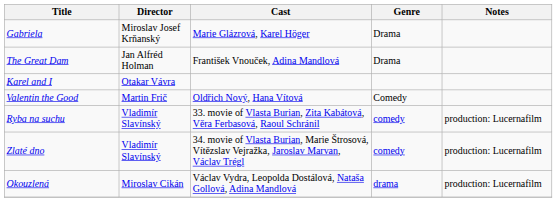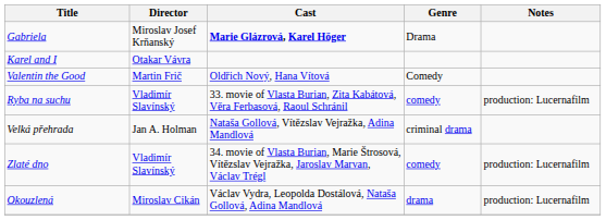 <table class="wikitable" style="width:100%;">
 <tr>
 <th style="width:21%;">Title</th>
 <th style="width:13%;">Director</th>
 <th style="width:33%;">Cast</th>
 <th style="width:13%;">Genre</th>
 <th style="width:20%;">Notes</th>
 </tr>
 <tr>
 <td><em><a href='#'>Gabriela</a></em></td>
 <td>Miroslav Josef Krňanský</td>
-<td><a href='#'>Marie Glázrová</a>, <a href='#'>Karel Höger </a></td>
-<td>Drama</td>
-<td></td>
-</tr>
-<tr>
-<td><em><a href='#'>The Great Dam</a></em></td>
-<td>Jan Alfréd Holman</td>
-<td>František Vnouček, <a href='#'>Adina Mandlová</a></td>
+<td><strong><a href='#'>Marie Glázrová</a>, <a href='#'>Karel Höger </a></strong></td>
 <td>Drama</td>
 <td></td>
 </tr>
 <tr>
 <td><em><a href='#'>Karel and I</a></em></td>
 <td><a href='#'>Otakar Vávra</a></td>
 <td></td>
 <td></td>
 <td></td>
 </tr>
 <tr>
 <td><em><a href='#'>Valentin the Good</a></em></td>
 <td><a href='#'>Martin Frič</a></td>
 <td><a href='#'>Oldřich Nový</a>, <a href='#'>Hana Vítová</a></td>
 <td>Comedy</td>
 <td></td>
 </tr>
 <tr>
 <td><em><a href='#'>Ryba na suchu</a></em></td>
 <td><a href='#'>Vladimír Slavínský</a></td>
 <td>33. movie of <a href='#'>Vlasta Burian</a>, <a href='#'>Zita Kabátová</a>, <a href='#'>Věra Ferbasová</a>, <a href='#'>Raoul Schránil</a></td>
 <td><a href='#'>comedy</a></td>
 <td>production: Lucernafilm</td>
 </tr>
 <tr>
+<td><em>Velká přehrada</em></td>
+<td>Jan A. Holman</td>
+<td><a href='#'>Nataša Gollová</a>, Vítězslav Vejražka, <a href='#'>Adina Mandlová</a></td>
+<td>criminal <a href='#'>drama</a></td>
+<td></td>
+</tr>
+<tr>
 <td><em><a href='#'>Zlaté dno</a></em></td>
 <td><a href='#'>Vladimír Slavínský</a></td>
 <td>34. movie of <a href='#'>Vlasta Burian</a>, Marie Štrosová, Vítězslav Vejražka, <a href='#'>Jaroslav Marvan</a>, <a href='#'>Václav Trégl</a></td>
 <td><a href='#'>comedy</a></td>
 <td>production: Lucernafilm</td>
 </tr>
 <tr>
 <td><em><a href='#'>Okouzlená</a></em></td>
 <td><a href='#'>Miroslav Cikán</a></td>
 <td>Václav Vydra, Leopolda Dostálová, <a href='#'>Nataša Gollová</a>, <a href='#'>Adina Mandlová</a></td>
 <td><a href='#'>drama</a></td>
 <td>production: Lucernafilm</td>
 </tr>
 <tr>
 </tr>
 </table>
